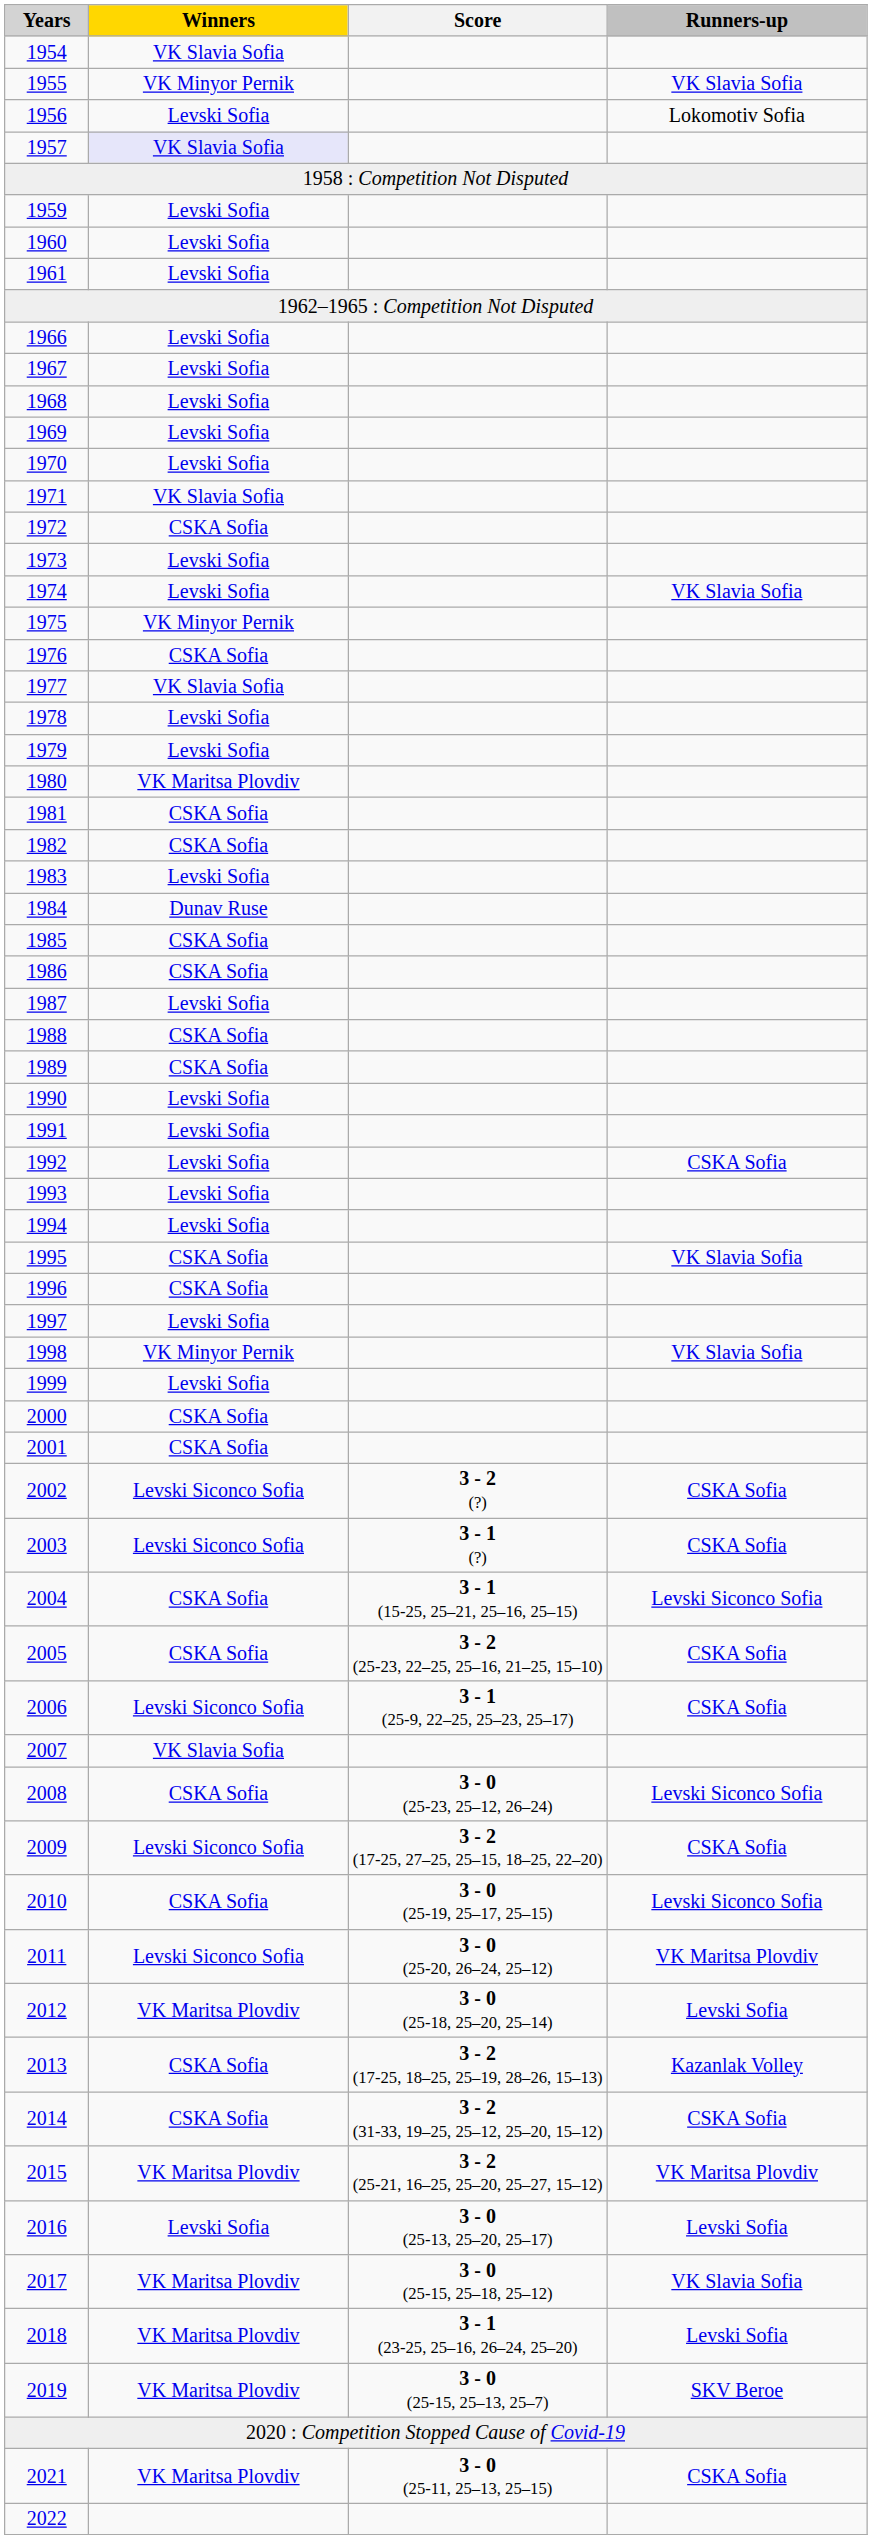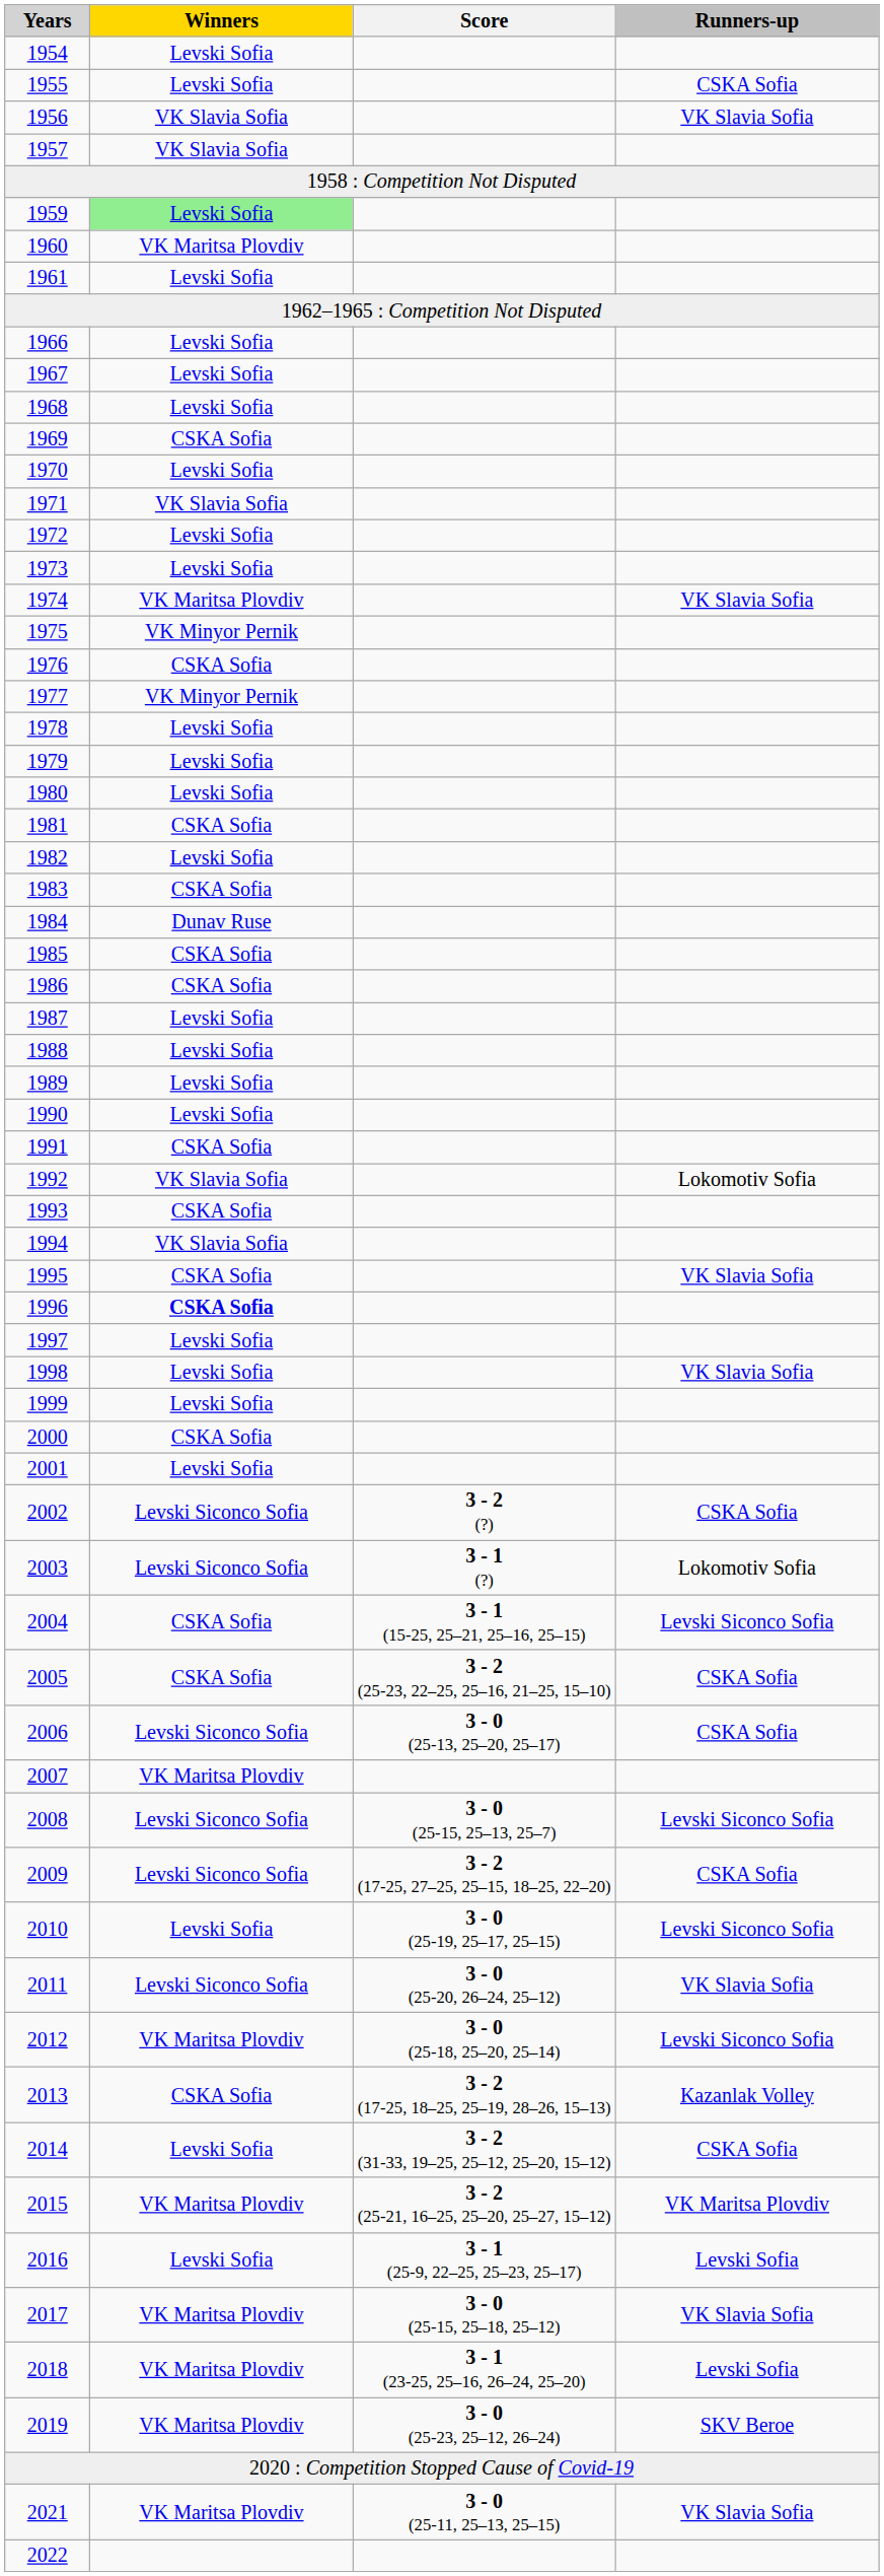 <table class="wikitable">
 <tr>
 <th width=60; style="background:#d3d3d3">Years</th>
 <th width=200; style="background:gold">Winners</th>
 <th width=200>Score</th>
 <th width=200; style="background:silver">Runners-up</th>
 </tr>
 <tr align=center>
 <td><a href='#'>1954</a></td>
-<td><a href='#'>VK Slavia Sofia</a></td>
+<td><a href='#'>Levski Sofia</a></td>
 <td></td>
 <td></td>
 </tr>
 <tr align=center>
 <td><a href='#'>1955</a></td>
-<td><a href='#'>VK Minyor Pernik</a></td>
+<td><a href='#'>Levski Sofia</a></td>
+<td></td>
+<td><a href='#'>CSKA Sofia</a></td>
+</tr>
+<tr align=center>
+<td><a href='#'>1956</a></td>
+<td><a href='#'>VK Slavia Sofia</a></td>
 <td></td>
 <td><a href='#'>VK Slavia Sofia</a></td>
 </tr>
 <tr align=center>
-<td><a href='#'>1956</a></td>
-<td><a href='#'>Levski Sofia</a></td>
-<td></td>
-<td>Lokomotiv Sofia</td>
-</tr>
-<tr align=center>
 <td><a href='#'>1957</a></td>
-<td style="background: lavender;"><a href='#'>VK Slavia Sofia</a></td>
+<td><a href='#'>VK Slavia Sofia</a></td>
 <td></td>
 <td></td>
 </tr>
 <tr align=center>
 <td colspan=4 bgcolor=efefef>1958 : <em>Competition Not Disputed</em></td>
 </tr>
 <tr align=center>
 <td><a href='#'>1959</a></td>
-<td><a href='#'>Levski Sofia</a></td>
+<td style="background: lightgreen;"><a href='#'>Levski Sofia</a></td>
 <td></td>
 <td></td>
 </tr>
 <tr align=center>
 <td><a href='#'>1960</a></td>
-<td><a href='#'>Levski Sofia</a></td>
+<td><a href='#'>VK Maritsa Plovdiv</a></td>
 <td></td>
 <td></td>
 </tr>
 <tr align=center>
 <td><a href='#'>1961</a></td>
 <td><a href='#'>Levski Sofia</a></td>
 <td></td>
 <td></td>
 </tr>
 <tr align=center>
 <td colspan=4 bgcolor=efefef>1962–1965 : <em>Competition Not Disputed </em></td>
 </tr>
 <tr align=center>
 <td><a href='#'>1966</a></td>
 <td><a href='#'>Levski Sofia</a></td>
 <td></td>
 <td></td>
 </tr>
 <tr align=center>
 <td><a href='#'>1967</a></td>
 <td><a href='#'>Levski Sofia</a></td>
 <td></td>
 <td></td>
 </tr>
 <tr align=center>
 <td><a href='#'>1968</a></td>
 <td><a href='#'>Levski Sofia</a></td>
 <td></td>
 <td></td>
 </tr>
 <tr align=center>
 <td><a href='#'>1969</a></td>
-<td><a href='#'>Levski Sofia</a></td>
+<td><a href='#'>CSKA Sofia</a></td>
 <td></td>
 <td></td>
 </tr>
 <tr align=center>
 <td><a href='#'>1970</a></td>
 <td><a href='#'>Levski Sofia</a></td>
 <td></td>
 <td></td>
 </tr>
 <tr align=center>
 <td><a href='#'>1971</a></td>
 <td><a href='#'>VK Slavia Sofia</a></td>
 <td></td>
 <td></td>
 </tr>
 <tr align=center>
 <td><a href='#'>1972</a></td>
-<td><a href='#'>CSKA Sofia</a></td>
+<td><a href='#'>Levski Sofia</a></td>
 <td></td>
 <td></td>
 </tr>
 <tr align=center>
 <td><a href='#'>1973</a></td>
 <td><a href='#'>Levski Sofia</a></td>
 <td></td>
 <td></td>
 </tr>
 <tr align=center>
 <td><a href='#'>1974</a></td>
-<td><a href='#'>Levski Sofia</a></td>
+<td><a href='#'>VK Maritsa Plovdiv</a></td>
 <td></td>
 <td><a href='#'>VK Slavia Sofia</a></td>
 </tr>
 <tr align=center>
 <td><a href='#'>1975</a></td>
 <td><a href='#'>VK Minyor Pernik</a></td>
 <td></td>
 <td></td>
 </tr>
 <tr align=center>
 <td><a href='#'>1976</a></td>
 <td><a href='#'>CSKA Sofia</a></td>
 <td></td>
 <td></td>
 </tr>
 <tr align=center>
 <td><a href='#'>1977</a></td>
-<td><a href='#'>VK Slavia Sofia</a></td>
+<td><a href='#'>VK Minyor Pernik</a></td>
 <td></td>
 <td></td>
 </tr>
 <tr align=center>
 <td><a href='#'>1978</a></td>
 <td><a href='#'>Levski Sofia</a></td>
 <td></td>
 <td></td>
 </tr>
 <tr align=center>
 <td><a href='#'>1979</a></td>
 <td><a href='#'>Levski Sofia</a></td>
 <td></td>
 <td></td>
 </tr>
 <tr align=center>
 <td><a href='#'>1980</a></td>
-<td><a href='#'>VK Maritsa Plovdiv</a></td>
+<td><a href='#'>Levski Sofia</a></td>
 <td></td>
 <td></td>
 </tr>
 <tr align=center>
 <td><a href='#'>1981</a></td>
 <td><a href='#'>CSKA Sofia</a></td>
 <td></td>
 <td></td>
 </tr>
 <tr align=center>
 <td><a href='#'>1982</a></td>
-<td><a href='#'>CSKA Sofia</a></td>
+<td><a href='#'>Levski Sofia</a></td>
 <td></td>
 <td></td>
 </tr>
 <tr align=center>
 <td><a href='#'>1983</a></td>
-<td><a href='#'>Levski Sofia</a></td>
+<td><a href='#'>CSKA Sofia</a></td>
 <td></td>
 <td></td>
 </tr>
 <tr align=center>
 <td><a href='#'>1984</a></td>
 <td><a href='#'>Dunav Ruse</a></td>
 <td></td>
 <td></td>
 </tr>
 <tr align=center>
 <td><a href='#'>1985</a></td>
 <td><a href='#'>CSKA Sofia</a></td>
 <td></td>
 <td></td>
 </tr>
 <tr align=center>
 <td><a href='#'>1986</a></td>
 <td><a href='#'>CSKA Sofia</a></td>
 <td></td>
 <td></td>
 </tr>
 <tr align=center>
 <td><a href='#'>1987</a></td>
 <td><a href='#'>Levski Sofia</a></td>
 <td></td>
 <td></td>
 </tr>
 <tr align=center>
 <td><a href='#'>1988</a></td>
-<td><a href='#'>CSKA Sofia</a></td>
+<td><a href='#'>Levski Sofia</a></td>
 <td></td>
 <td></td>
 </tr>
 <tr align=center>
 <td><a href='#'>1989</a></td>
-<td><a href='#'>CSKA Sofia</a></td>
+<td><a href='#'>Levski Sofia</a></td>
 <td></td>
 <td></td>
 </tr>
 <tr align=center>
 <td><a href='#'>1990</a></td>
 <td><a href='#'>Levski Sofia</a></td>
 <td></td>
 <td></td>
 </tr>
 <tr align=center>
 <td><a href='#'>1991</a></td>
-<td><a href='#'>Levski Sofia</a></td>
+<td><a href='#'>CSKA Sofia</a></td>
 <td></td>
 <td></td>
 </tr>
 <tr align=center>
 <td><a href='#'>1992</a></td>
-<td><a href='#'>Levski Sofia</a></td>
+<td><a href='#'>VK Slavia Sofia</a></td>
 <td></td>
-<td><a href='#'>CSKA Sofia</a></td>
+<td>Lokomotiv Sofia</td>
 </tr>
 <tr align=center>
 <td><a href='#'>1993</a></td>
-<td><a href='#'>Levski Sofia</a></td>
+<td><a href='#'>CSKA Sofia</a></td>
 <td></td>
 <td></td>
 </tr>
 <tr align=center>
 <td><a href='#'>1994</a></td>
-<td><a href='#'>Levski Sofia</a></td>
+<td><a href='#'>VK Slavia Sofia</a></td>
 <td></td>
 <td></td>
 </tr>
 <tr align=center>
 <td><a href='#'>1995</a></td>
 <td><a href='#'>CSKA Sofia</a></td>
 <td></td>
 <td><a href='#'>VK Slavia Sofia</a></td>
 </tr>
 <tr align=center>
 <td><a href='#'>1996</a></td>
-<td><a href='#'>CSKA Sofia</a></td>
+<td><strong><a href='#'>CSKA Sofia</a></strong></td>
 <td></td>
 <td></td>
 </tr>
 <tr align=center>
 <td><a href='#'>1997</a></td>
 <td><a href='#'>Levski Sofia</a></td>
 <td></td>
 <td></td>
 </tr>
 <tr align=center>
 <td><a href='#'>1998</a></td>
-<td><a href='#'>VK Minyor Pernik</a></td>
+<td><a href='#'>Levski Sofia</a></td>
 <td></td>
 <td><a href='#'>VK Slavia Sofia</a></td>
 </tr>
 <tr align=center>
 <td><a href='#'>1999</a></td>
 <td><a href='#'>Levski Sofia</a></td>
 <td></td>
 <td></td>
 </tr>
 <tr align=center>
 <td><a href='#'>2000</a></td>
 <td><a href='#'>CSKA Sofia</a></td>
 <td></td>
 <td></td>
 </tr>
 <tr align=center>
 <td><a href='#'>2001</a></td>
-<td><a href='#'>CSKA Sofia</a></td>
+<td><a href='#'>Levski Sofia</a></td>
 <td></td>
 <td></td>
 </tr>
 <tr align=center>
 <td><a href='#'>2002</a></td>
 <td><a href='#'>Levski Siconco Sofia</a></td>
 <td><strong>3 - 2</strong><br><small>(?)</small></td>
 <td><a href='#'>CSKA Sofia</a></td>
 </tr>
 <tr align=center>
 <td><a href='#'>2003</a></td>
 <td><a href='#'>Levski Siconco Sofia</a></td>
 <td><strong>3 - 1</strong><br><small>(?)</small></td>
-<td><a href='#'>CSKA Sofia</a></td>
+<td>Lokomotiv Sofia</td>
 </tr>
 <tr align=center>
 <td><a href='#'>2004</a></td>
 <td><a href='#'>CSKA Sofia</a></td>
 <td><strong>3 - 1</strong><br><small>(15-25, 25–21, 25–16, 25–15)</small></td>
 <td><a href='#'>Levski Siconco Sofia</a></td>
 </tr>
 <tr align=center>
 <td><a href='#'>2005</a></td>
 <td><a href='#'>CSKA Sofia</a></td>
 <td><strong>3 - 2</strong><br><small>(25-23, 22–25, 25–16, 21–25, 15–10)</small></td>
 <td><a href='#'>CSKA Sofia</a></td>
 </tr>
 <tr align=center>
 <td><a href='#'>2006</a></td>
 <td><a href='#'>Levski Siconco Sofia</a></td>
-<td><strong>3 - 1</strong><br><small>(25-9, 22–25, 25–23, 25–17)</small></td>
+<td><strong>3 - 0</strong><br><small>(25-13, 25–20, 25–17)</small></td>
 <td><a href='#'>CSKA Sofia</a></td>
 </tr>
 <tr align=center>
 <td><a href='#'>2007</a></td>
-<td><a href='#'>VK Slavia Sofia</a></td>
+<td><a href='#'>VK Maritsa Plovdiv</a></td>
 <td></td>
 <td></td>
 </tr>
 <tr align=center>
 <td><a href='#'>2008</a></td>
-<td><a href='#'>CSKA Sofia</a></td>
-<td><strong>3 - 0</strong><br><small>(25-23, 25–12, 26–24)</small></td>
+<td><a href='#'>Levski Siconco Sofia</a></td>
+<td><strong>3 - 0</strong><br><small>(25-15, 25–13, 25–7)</small></td>
 <td><a href='#'>Levski Siconco Sofia</a></td>
 </tr>
 <tr align=center>
 <td><a href='#'>2009</a></td>
 <td><a href='#'>Levski Siconco Sofia</a></td>
 <td><strong>3 - 2</strong><br><small>(17-25, 27–25, 25–15, 18–25, 22–20)</small></td>
 <td><a href='#'>CSKA Sofia</a></td>
 </tr>
 <tr align=center>
 <td><a href='#'>2010</a></td>
-<td><a href='#'>CSKA Sofia</a></td>
+<td><a href='#'>Levski Sofia</a></td>
 <td><strong>3 - 0</strong><br><small>(25-19, 25–17, 25–15)</small></td>
 <td><a href='#'>Levski Siconco Sofia</a></td>
 </tr>
 <tr align=center>
 <td><a href='#'>2011</a></td>
 <td><a href='#'>Levski Siconco Sofia</a></td>
 <td><strong>3 - 0</strong><br><small>(25-20, 26–24, 25–12)</small></td>
-<td><a href='#'>VK Maritsa Plovdiv</a></td>
+<td><a href='#'>VK Slavia Sofia</a></td>
 </tr>
 <tr align=center>
 <td><a href='#'>2012</a></td>
 <td><a href='#'>VK Maritsa Plovdiv</a></td>
 <td><strong>3 - 0</strong><br><small>(25-18, 25–20, 25–14)</small></td>
-<td><a href='#'>Levski Sofia</a></td>
+<td><a href='#'>Levski Siconco Sofia</a></td>
 </tr>
 <tr align=center>
 <td><a href='#'>2013</a></td>
 <td><a href='#'>CSKA Sofia</a></td>
 <td><strong>3 - 2</strong><br><small>(17-25, 18–25, 25–19, 28–26, 15–13)</small></td>
 <td><a href='#'>Kazanlak Volley</a></td>
 </tr>
 <tr align=center>
 <td><a href='#'>2014</a></td>
-<td><a href='#'>CSKA Sofia</a></td>
+<td><a href='#'>Levski Sofia</a></td>
 <td><strong>3 - 2</strong><br><small>(31-33, 19–25, 25–12, 25–20, 15–12)</small></td>
 <td><a href='#'>CSKA Sofia</a></td>
 </tr>
 <tr align=center>
 <td><a href='#'>2015</a></td>
 <td><a href='#'>VK Maritsa Plovdiv</a></td>
 <td><strong>3 - 2</strong><br><small>(25-21, 16–25, 25–20, 25–27, 15–12)</small></td>
 <td><a href='#'>VK Maritsa Plovdiv</a></td>
 </tr>
 <tr align=center>
 <td><a href='#'>2016</a></td>
 <td><a href='#'>Levski Sofia</a></td>
-<td><strong>3 - 0</strong><br><small>(25-13, 25–20, 25–17)</small></td>
+<td><strong>3 - 1</strong><br><small>(25-9, 22–25, 25–23, 25–17)</small></td>
 <td><a href='#'>Levski Sofia</a></td>
 </tr>
 <tr align=center>
 <td><a href='#'>2017</a></td>
 <td><a href='#'>VK Maritsa Plovdiv</a></td>
 <td><strong>3 - 0</strong><br><small>(25-15, 25–18, 25–12)</small></td>
 <td><a href='#'>VK Slavia Sofia</a></td>
 </tr>
 <tr align=center>
 <td><a href='#'>2018</a></td>
 <td><a href='#'>VK Maritsa Plovdiv</a></td>
 <td><strong>3 - 1</strong><br><small>(23-25, 25–16, 26–24, 25–20)</small></td>
 <td><a href='#'>Levski Sofia</a></td>
 </tr>
 <tr align=center>
 <td><a href='#'>2019</a></td>
 <td><a href='#'>VK Maritsa Plovdiv</a></td>
-<td><strong>3 - 0</strong><br><small>(25-15, 25–13, 25–7)</small></td>
+<td><strong>3 - 0</strong><br><small>(25-23, 25–12, 26–24)</small></td>
 <td><a href='#'>SKV Beroe</a></td>
 </tr>
 <tr align=center>
 <td colspan=4 bgcolor=efefef>2020 : <em>Competition Stopped Cause of <a href='#'>Covid-19</a></em></td>
 </tr>
 <tr align=center>
 <td><a href='#'>2021</a></td>
 <td><a href='#'>VK Maritsa Plovdiv</a></td>
 <td><strong>3 - 0</strong><br><small>(25-11, 25–13, 25–15)</small></td>
-<td><a href='#'>CSKA Sofia</a></td>
+<td><a href='#'>VK Slavia Sofia</a></td>
 </tr>
 <tr align=center>
 <td><a href='#'>2022</a></td>
 <td></td>
 <td></td>
 <td></td>
 </tr>
 </table>
